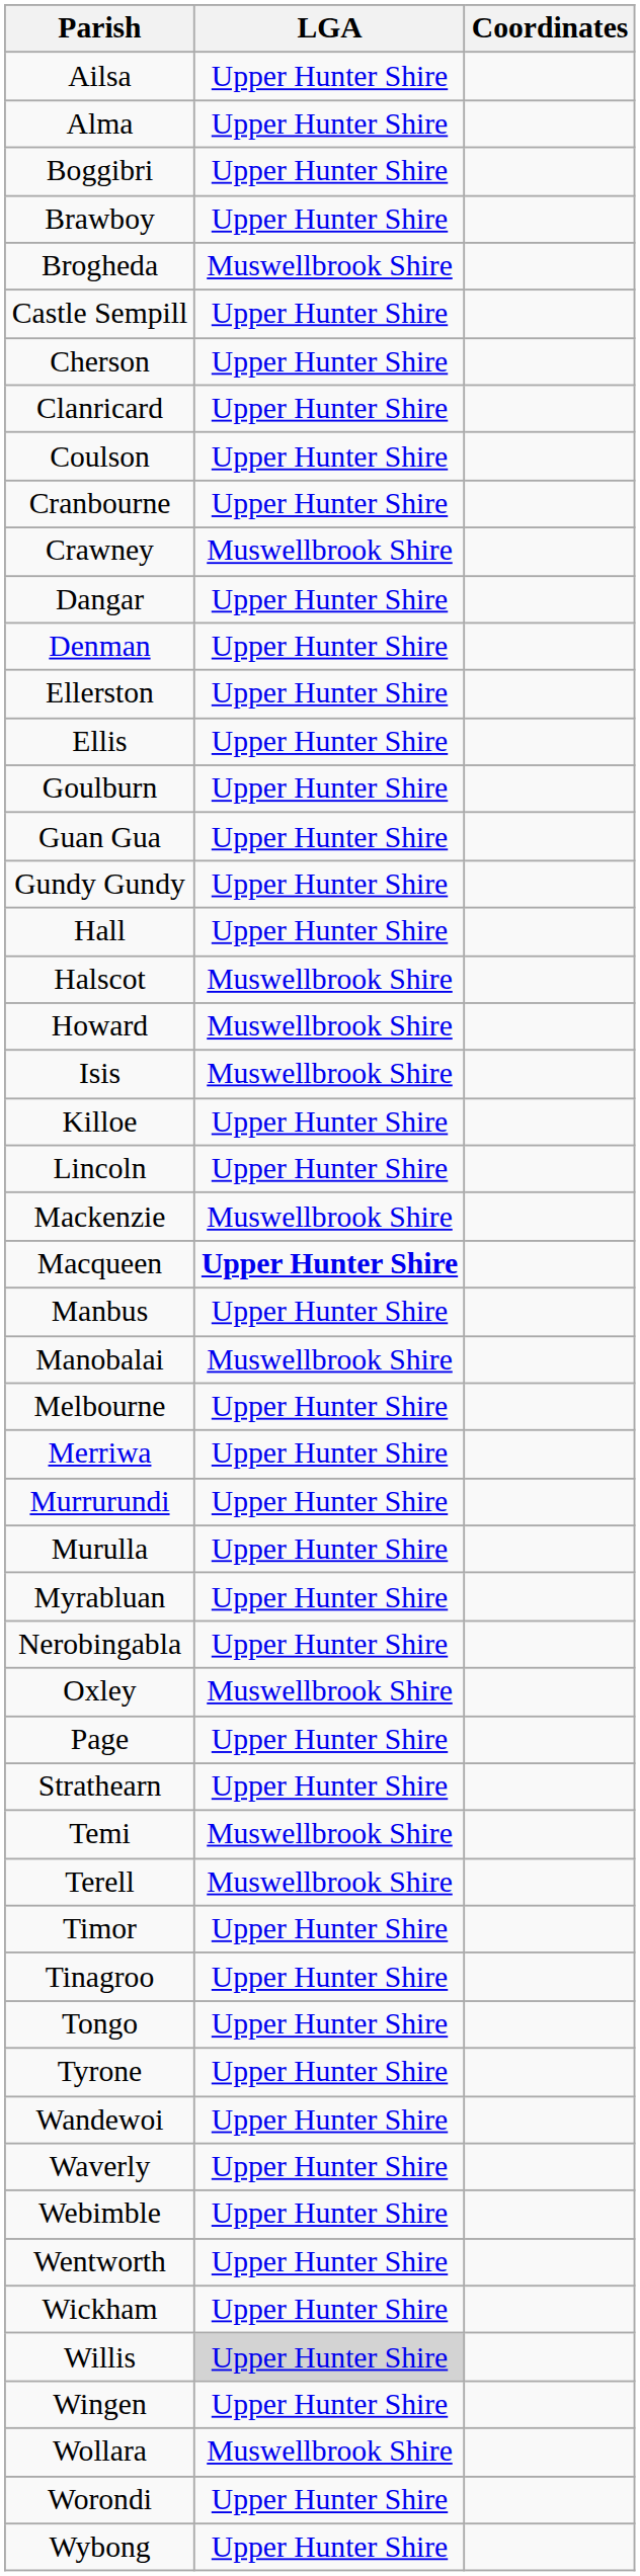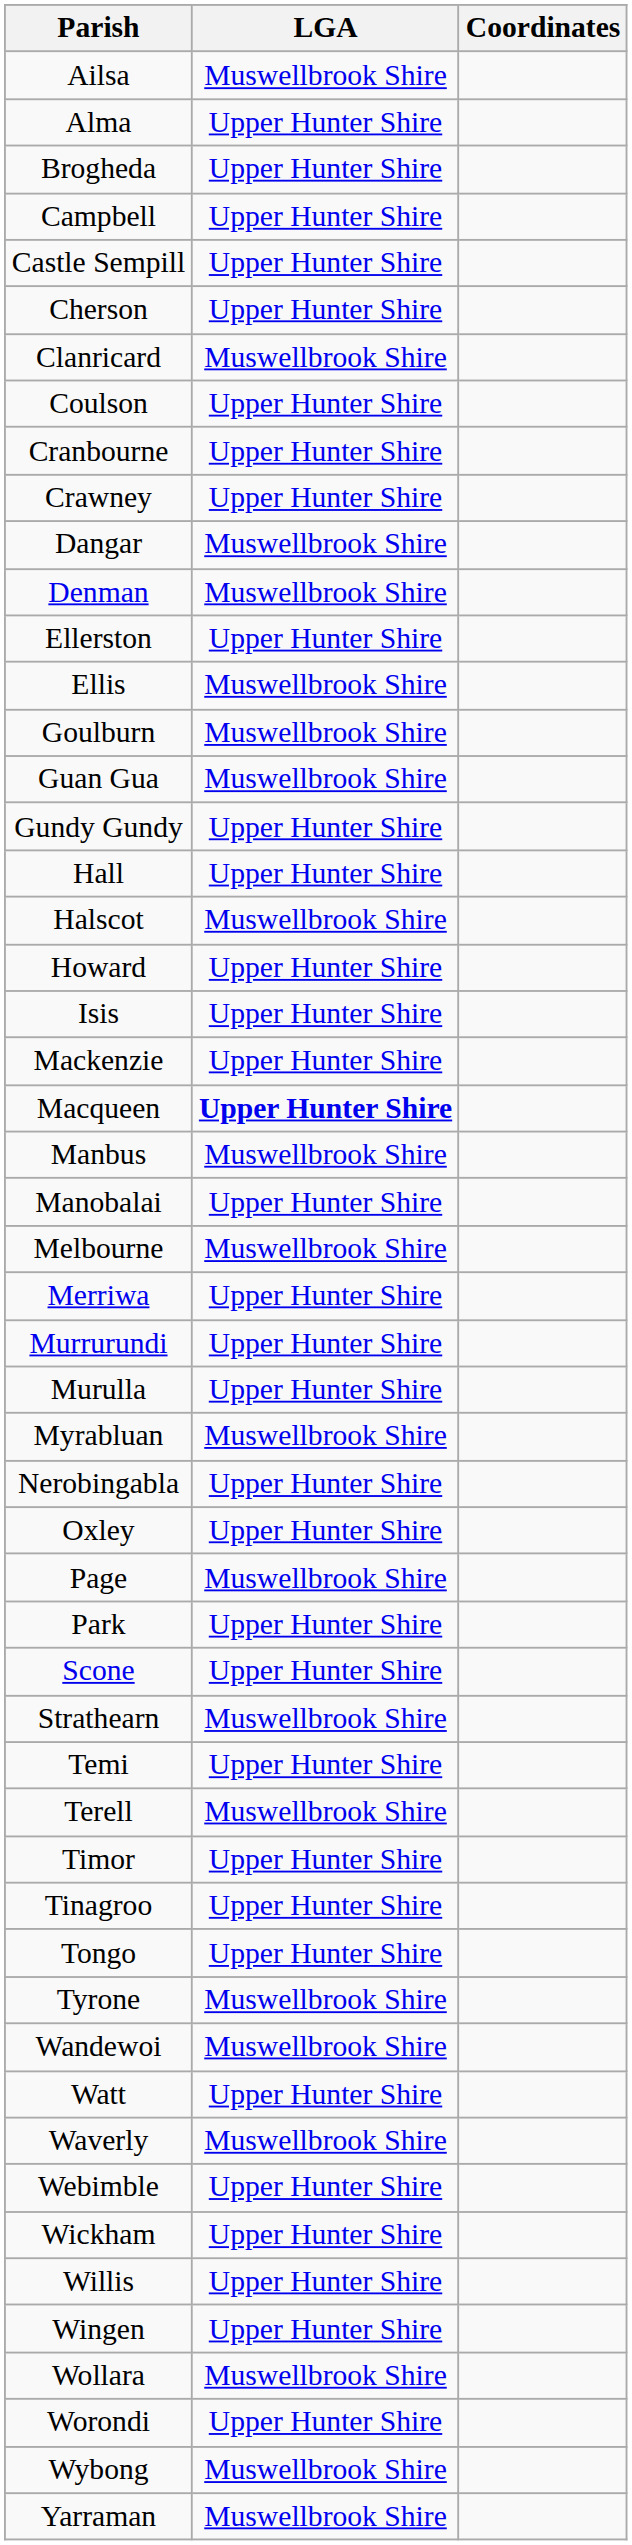 <table class="wikitable" style="text-align:center">
 <tr>
 <th>Parish</th>
 <th>LGA</th>
 <th>Coordinates</th>
 </tr>
 <tr>
 <td>Ailsa</td>
-<td><a href='#'>Upper Hunter Shire</a></td>
+<td><a href='#'>Muswellbrook Shire</a></td>
 <td></td>
 </tr>
 <tr>
 <td>Alma</td>
 <td><a href='#'>Upper Hunter Shire</a></td>
 <td></td>
 </tr>
 <tr>
-<td>Boggibri</td>
+<td>Brogheda</td>
 <td><a href='#'>Upper Hunter Shire</a></td>
 <td></td>
 </tr>
 <tr>
-<td>Brawboy</td>
+<td>Campbell</td>
 <td><a href='#'>Upper Hunter Shire</a></td>
-<td></td>
-</tr>
-<tr>
-<td>Brogheda</td>
-<td><a href='#'>Muswellbrook Shire</a></td>
 <td></td>
 </tr>
 <tr>
 <td>Castle Sempill</td>
 <td><a href='#'>Upper Hunter Shire</a></td>
 <td></td>
 </tr>
 <tr>
 <td>Cherson</td>
 <td><a href='#'>Upper Hunter Shire</a></td>
 <td></td>
 </tr>
 <tr>
 <td>Clanricard</td>
-<td><a href='#'>Upper Hunter Shire</a></td>
+<td><a href='#'>Muswellbrook Shire</a></td>
 <td></td>
 </tr>
 <tr>
 <td>Coulson</td>
 <td><a href='#'>Upper Hunter Shire</a></td>
 <td></td>
 </tr>
 <tr>
 <td>Cranbourne</td>
 <td><a href='#'>Upper Hunter Shire</a></td>
 <td></td>
 </tr>
 <tr>
 <td>Crawney</td>
+<td><a href='#'>Upper Hunter Shire</a></td>
+<td></td>
+</tr>
+<tr>
+<td>Dangar</td>
 <td><a href='#'>Muswellbrook Shire</a></td>
 <td></td>
 </tr>
 <tr>
-<td>Dangar</td>
-<td><a href='#'>Upper Hunter Shire</a></td>
-<td></td>
-</tr>
-<tr>
 <td><a href='#'>Denman</a></td>
-<td><a href='#'>Upper Hunter Shire</a></td>
+<td><a href='#'>Muswellbrook Shire</a></td>
 <td></td>
 </tr>
 <tr>
 <td>Ellerston</td>
 <td><a href='#'>Upper Hunter Shire</a></td>
 <td></td>
 </tr>
 <tr>
 <td>Ellis</td>
-<td><a href='#'>Upper Hunter Shire</a></td>
+<td><a href='#'>Muswellbrook Shire</a></td>
 <td></td>
 </tr>
 <tr>
 <td>Goulburn</td>
-<td><a href='#'>Upper Hunter Shire</a></td>
+<td><a href='#'>Muswellbrook Shire</a></td>
 <td></td>
 </tr>
 <tr>
 <td>Guan Gua</td>
-<td><a href='#'>Upper Hunter Shire</a></td>
+<td><a href='#'>Muswellbrook Shire</a></td>
 <td></td>
 </tr>
 <tr>
 <td>Gundy Gundy</td>
 <td><a href='#'>Upper Hunter Shire</a></td>
 <td></td>
 </tr>
 <tr>
 <td>Hall</td>
 <td><a href='#'>Upper Hunter Shire</a></td>
 <td></td>
 </tr>
 <tr>
 <td>Halscot</td>
 <td><a href='#'>Muswellbrook Shire</a></td>
 <td></td>
 </tr>
 <tr>
 <td>Howard</td>
-<td><a href='#'>Muswellbrook Shire</a></td>
+<td><a href='#'>Upper Hunter Shire</a></td>
 <td></td>
 </tr>
 <tr>
 <td>Isis</td>
-<td><a href='#'>Muswellbrook Shire</a></td>
-<td></td>
-</tr>
-<tr>
-<td>Killoe</td>
-<td><a href='#'>Upper Hunter Shire</a></td>
-<td></td>
-</tr>
-<tr>
-<td>Lincoln</td>
 <td><a href='#'>Upper Hunter Shire</a></td>
 <td></td>
 </tr>
 <tr>
 <td>Mackenzie</td>
-<td><a href='#'>Muswellbrook Shire</a></td>
+<td><a href='#'>Upper Hunter Shire</a></td>
 <td></td>
 </tr>
 <tr>
 <td>Macqueen</td>
 <td><strong><a href='#'>Upper Hunter Shire</a></strong></td>
 <td></td>
 </tr>
 <tr>
 <td>Manbus</td>
+<td><a href='#'>Muswellbrook Shire</a></td>
+<td></td>
+</tr>
+<tr>
+<td>Manobalai</td>
 <td><a href='#'>Upper Hunter Shire</a></td>
 <td></td>
 </tr>
 <tr>
-<td>Manobalai</td>
+<td>Melbourne</td>
 <td><a href='#'>Muswellbrook Shire</a></td>
-<td></td>
-</tr>
-<tr>
-<td>Melbourne</td>
-<td><a href='#'>Upper Hunter Shire</a></td>
 <td></td>
 </tr>
 <tr>
 <td><a href='#'>Merriwa</a></td>
 <td><a href='#'>Upper Hunter Shire</a></td>
 <td></td>
 </tr>
 <tr>
 <td><a href='#'>Murrurundi</a></td>
 <td><a href='#'>Upper Hunter Shire</a></td>
 <td></td>
 </tr>
 <tr>
 <td>Murulla</td>
 <td><a href='#'>Upper Hunter Shire</a></td>
 <td></td>
 </tr>
 <tr>
 <td>Myrabluan</td>
-<td><a href='#'>Upper Hunter Shire</a></td>
+<td><a href='#'>Muswellbrook Shire</a></td>
 <td></td>
 </tr>
 <tr>
 <td>Nerobingabla</td>
 <td><a href='#'>Upper Hunter Shire</a></td>
 <td></td>
 </tr>
 <tr>
 <td>Oxley</td>
+<td><a href='#'>Upper Hunter Shire</a></td>
+<td></td>
+</tr>
+<tr>
+<td>Page</td>
 <td><a href='#'>Muswellbrook Shire</a></td>
 <td></td>
 </tr>
 <tr>
-<td>Page</td>
+<td>Park</td>
+<td><a href='#'>Upper Hunter Shire</a></td>
+<td></td>
+</tr>
+<tr>
+<td><a href='#'>Scone</a></td>
 <td><a href='#'>Upper Hunter Shire</a></td>
 <td></td>
 </tr>
 <tr>
 <td>Strathearn</td>
-<td><a href='#'>Upper Hunter Shire</a></td>
+<td><a href='#'>Muswellbrook Shire</a></td>
 <td></td>
 </tr>
 <tr>
 <td>Temi</td>
-<td><a href='#'>Muswellbrook Shire</a></td>
+<td><a href='#'>Upper Hunter Shire</a></td>
 <td></td>
 </tr>
 <tr>
 <td>Terell</td>
 <td><a href='#'>Muswellbrook Shire</a></td>
 <td></td>
 </tr>
 <tr>
 <td>Timor</td>
 <td><a href='#'>Upper Hunter Shire</a></td>
 <td></td>
 </tr>
 <tr>
 <td>Tinagroo</td>
 <td><a href='#'>Upper Hunter Shire</a></td>
 <td></td>
 </tr>
 <tr>
 <td>Tongo</td>
 <td><a href='#'>Upper Hunter Shire</a></td>
 <td></td>
 </tr>
 <tr>
 <td>Tyrone</td>
-<td><a href='#'>Upper Hunter Shire</a></td>
+<td><a href='#'>Muswellbrook Shire</a></td>
 <td></td>
 </tr>
 <tr>
 <td>Wandewoi</td>
+<td><a href='#'>Muswellbrook Shire</a></td>
+<td></td>
+</tr>
+<tr>
+<td>Watt</td>
 <td><a href='#'>Upper Hunter Shire</a></td>
 <td></td>
 </tr>
 <tr>
 <td>Waverly</td>
-<td><a href='#'>Upper Hunter Shire</a></td>
+<td><a href='#'>Muswellbrook Shire</a></td>
 <td></td>
 </tr>
 <tr>
 <td>Webimble</td>
-<td><a href='#'>Upper Hunter Shire</a></td>
-<td></td>
-</tr>
-<tr>
-<td>Wentworth</td>
 <td><a href='#'>Upper Hunter Shire</a></td>
 <td></td>
 </tr>
 <tr>
 <td>Wickham</td>
 <td><a href='#'>Upper Hunter Shire</a></td>
 <td></td>
 </tr>
 <tr>
 <td>Willis</td>
-<td style="background: lightgrey;"><a href='#'>Upper Hunter Shire</a></td>
+<td><a href='#'>Upper Hunter Shire</a></td>
 <td></td>
 </tr>
 <tr>
 <td>Wingen</td>
 <td><a href='#'>Upper Hunter Shire</a></td>
 <td></td>
 </tr>
 <tr>
 <td>Wollara</td>
 <td><a href='#'>Muswellbrook Shire</a></td>
 <td></td>
 </tr>
 <tr>
 <td>Worondi</td>
 <td><a href='#'>Upper Hunter Shire</a></td>
 <td></td>
 </tr>
 <tr>
 <td>Wybong</td>
-<td><a href='#'>Upper Hunter Shire</a></td>
+<td><a href='#'>Muswellbrook Shire</a></td>
+<td></td>
+</tr>
+<tr>
+<td>Yarraman</td>
+<td><a href='#'>Muswellbrook Shire</a></td>
 <td></td>
 </tr>
 </table>
